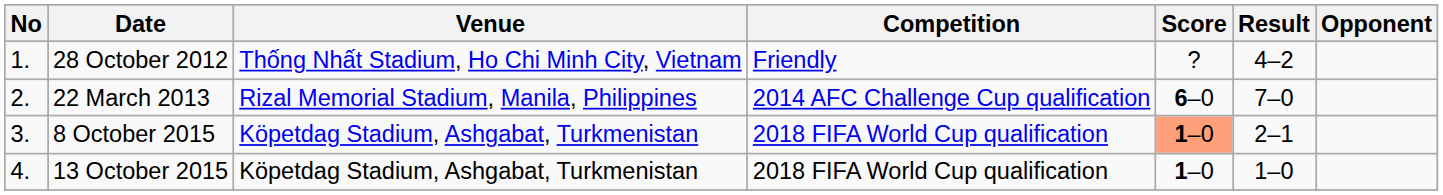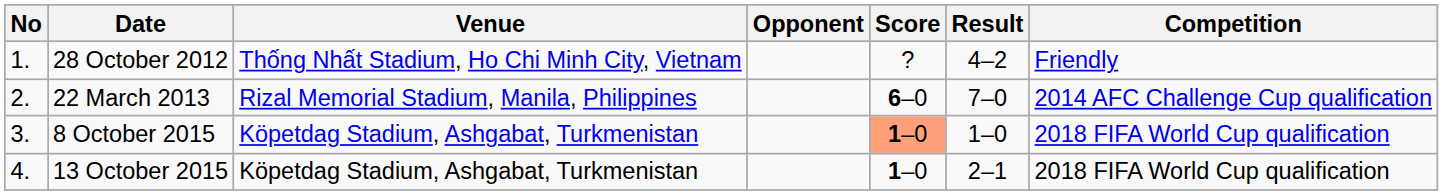 <table class="wikitable" style="font-size:85%;">
 <tr>
 <th>No</th>
 <th>Date</th>
 <th>Venue</th>
-<th>Competition</th>
+<th>Opponent</th>
 <th>Score</th>
 <th>Result</th>
-<th>Opponent</th>
+<th>Competition</th>
 </tr>
 <tr>
 <td>1.</td>
 <td>28 October 2012</td>
 <td><a href='#'>Thống Nhất Stadium</a>, <a href='#'>Ho Chi Minh City</a>, <a href='#'>Vietnam</a></td>
-<td><a href='#'>Friendly</a></td>
+<td></td>
 <td align=center>?</td>
 <td align=center>4–2</td>
-<td></td>
+<td><a href='#'>Friendly</a></td>
 </tr>
 <tr>
 <td>2.</td>
 <td>22 March 2013</td>
 <td><a href='#'>Rizal Memorial Stadium</a>, <a href='#'>Manila</a>, <a href='#'>Philippines</a></td>
-<td><a href='#'>2014 AFC Challenge Cup qualification</a></td>
+<td></td>
 <td align=center><strong>6</strong>–0</td>
 <td align=center>7–0</td>
-<td></td>
+<td><a href='#'>2014 AFC Challenge Cup qualification</a></td>
 </tr>
 <tr>
 <td>3.</td>
 <td>8 October 2015</td>
 <td><a href='#'>Köpetdag Stadium</a>, <a href='#'>Ashgabat</a>, <a href='#'>Turkmenistan</a></td>
+<td></td>
+<td align=center style="background: lightsalmon;"><strong>1</strong>–0</td>
+<td align=center>1–0</td>
 <td><a href='#'>2018 FIFA World Cup qualification</a></td>
-<td align=center style="background: lightsalmon;"><strong>1</strong>–0</td>
-<td align=center>2–1</td>
-<td></td>
 </tr>
 <tr>
 <td>4.</td>
 <td>13 October 2015</td>
 <td>Köpetdag Stadium, Ashgabat, Turkmenistan</td>
+<td></td>
+<td align=center><strong>1</strong>–0</td>
+<td align=center>2–1</td>
 <td>2018 FIFA World Cup qualification</td>
-<td align=center><strong>1</strong>–0</td>
-<td align=center>1–0</td>
-<td></td>
 </tr>
 </table>
